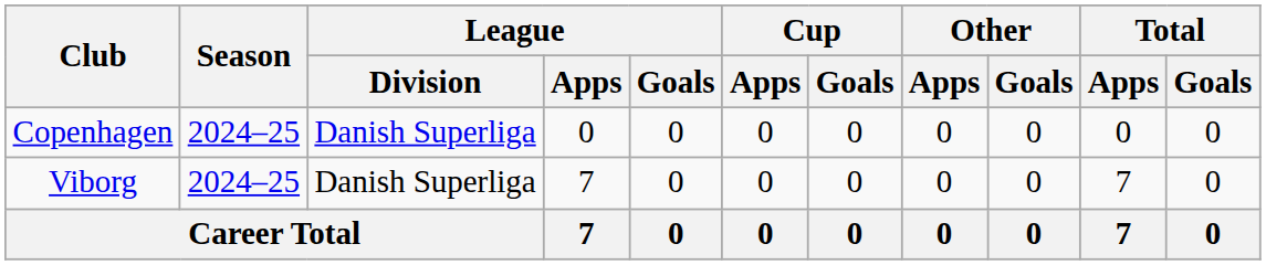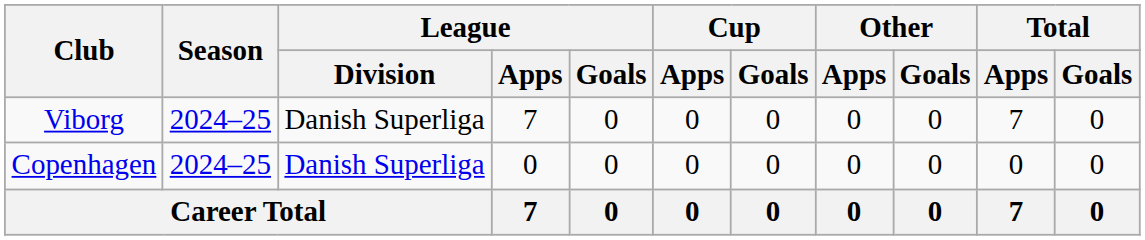 <table class=wikitable style=text-align:center>
 <tr>
 <th rowspan=2>Club</th>
 <th rowspan=2>Season</th>
 <th colspan=3>League</th>
 <th colspan=2>Cup</th>
 <th colspan=2>Other</th>
 <th colspan=2>Total</th>
 </tr>
 <tr>
 <th>Division</th>
 <th>Apps</th>
 <th>Goals</th>
 <th>Apps</th>
 <th>Goals</th>
 <th>Apps</th>
 <th>Goals</th>
 <th>Apps</th>
 <th>Goals</th>
 </tr>
 <tr>
+<td><a href='#'>Viborg</a></td>
+<td><a href='#'>2024–25</a></td>
+<td>Danish Superliga</td>
+<td>7</td>
+<td>0</td>
+<td>0</td>
+<td>0</td>
+<td>0</td>
+<td>0</td>
+<td>7</td>
+<td>0</td>
+</tr>
+<tr>
 <td><a href='#'>Copenhagen</a></td>
 <td><a href='#'>2024–25</a></td>
 <td><a href='#'>Danish Superliga</a></td>
 <td>0</td>
 <td>0</td>
 <td>0</td>
 <td>0</td>
 <td>0</td>
 <td>0</td>
 <td>0</td>
-<td>0</td>
-</tr>
-<tr>
-<td><a href='#'>Viborg</a></td>
-<td><a href='#'>2024–25</a></td>
-<td>Danish Superliga</td>
-<td>7</td>
-<td>0</td>
-<td>0</td>
-<td>0</td>
-<td>0</td>
-<td>0</td>
-<td>7</td>
 <td>0</td>
 </tr>
 <tr>
 <th colspan=3>Career Total</th>
 <th>7</th>
 <th>0</th>
 <th>0</th>
 <th>0</th>
 <th>0</th>
 <th>0</th>
 <th>7</th>
 <th>0</th>
 </tr>
 </table>
